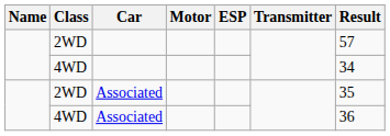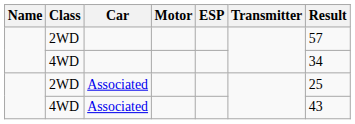 <table class="wikitable" style="font-size: 85%;">
 <tr>
 <th>Name</th>
 <th>Class</th>
 <th>Car</th>
 <th>Motor</th>
 <th>ESP</th>
 <th>Transmitter</th>
 <th>Result</th>
 </tr>
 <tr>
 <td rowspan=2></td>
 <td>2WD</td>
 <td></td>
 <td></td>
 <td></td>
 <td rowspan=2></td>
 <td>57</td>
 </tr>
 <tr>
 <td>4WD</td>
 <td></td>
 <td></td>
 <td></td>
 <td>34</td>
 </tr>
 <tr>
 <td rowspan=2></td>
 <td>2WD</td>
 <td><a href='#'>Associated</a></td>
 <td></td>
 <td></td>
 <td rowspan=2></td>
-<td>35</td>
+<td>25</td>
 </tr>
 <tr>
 <td>4WD</td>
 <td><a href='#'>Associated</a></td>
 <td></td>
 <td></td>
-<td>36</td>
+<td>43</td>
 </tr>
 </table>
